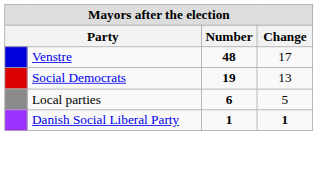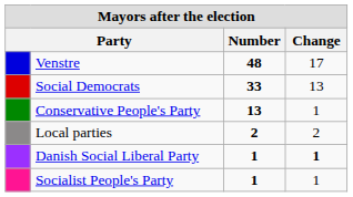 <table class="wikitable" style="margin-left:1em;">
 <tr>
 <td colspan="4" style="background:#dddddd; text-align:center;"><strong>Mayors after the election</strong></td>
 </tr>
 <tr>
 <th colspan="2">Party</th>
 <th style="width:60px;">Number</th>
 <th style="width:60px;">Change</th>
 </tr>
 <tr>
 <td style="width:20px; background:#0000dd;"></td>
 <td style="width:200px; padding-left:5px;"><a href='#'>Venstre</a></td>
 <td style="text-align:center;"><strong>48</strong></td>
 <td style="text-align:center;"> 17</td>
 </tr>
 <tr>
 <td style="background:#dd0000;"></td>
 <td style="padding-left:5px;"><a href='#'>Social Democrats</a></td>
-<td style="text-align:center;"><strong>19</strong></td>
+<td style="text-align:center;"><strong>33</strong></td>
 <td style="text-align:center;"> 13</td>
+</tr>
+<tr>
+<td style="background:#008800;"></td>
+<td style="padding-left:5px;"><a href='#'>Conservative People's Party</a></td>
+<td style="text-align:center;"><strong>13</strong></td>
+<td style="text-align:center;"> 1</td>
 </tr>
 <tr>
 <td style="background:#8B8989;"></td>
 <td style="padding-left:5px;">Local parties</td>
-<td style="text-align:center;"><strong>6</strong></td>
-<td style="text-align:center;"> 5</td>
+<td style="text-align:center;"><strong>2</strong></td>
+<td style="text-align:center;"> 2</td>
 </tr>
 <tr>
 <td style="background:#9B30FF;"></td>
 <td style="padding-left:5px;"><a href='#'>Danish Social Liberal Party</a></td>
 <td style="text-align:center;"><strong>1</strong></td>
 <td style="text-align:center;"><strong> 1</strong></td>
 </tr>
+<tr>
+<td style="background:#FF1493;"></td>
+<td style="padding-left:5px;"><a href='#'>Socialist People's Party</a></td>
+<td style="text-align:center;"><strong>1</strong></td>
+<td style="text-align:center;"> 1</td>
+</tr>
 </table>
